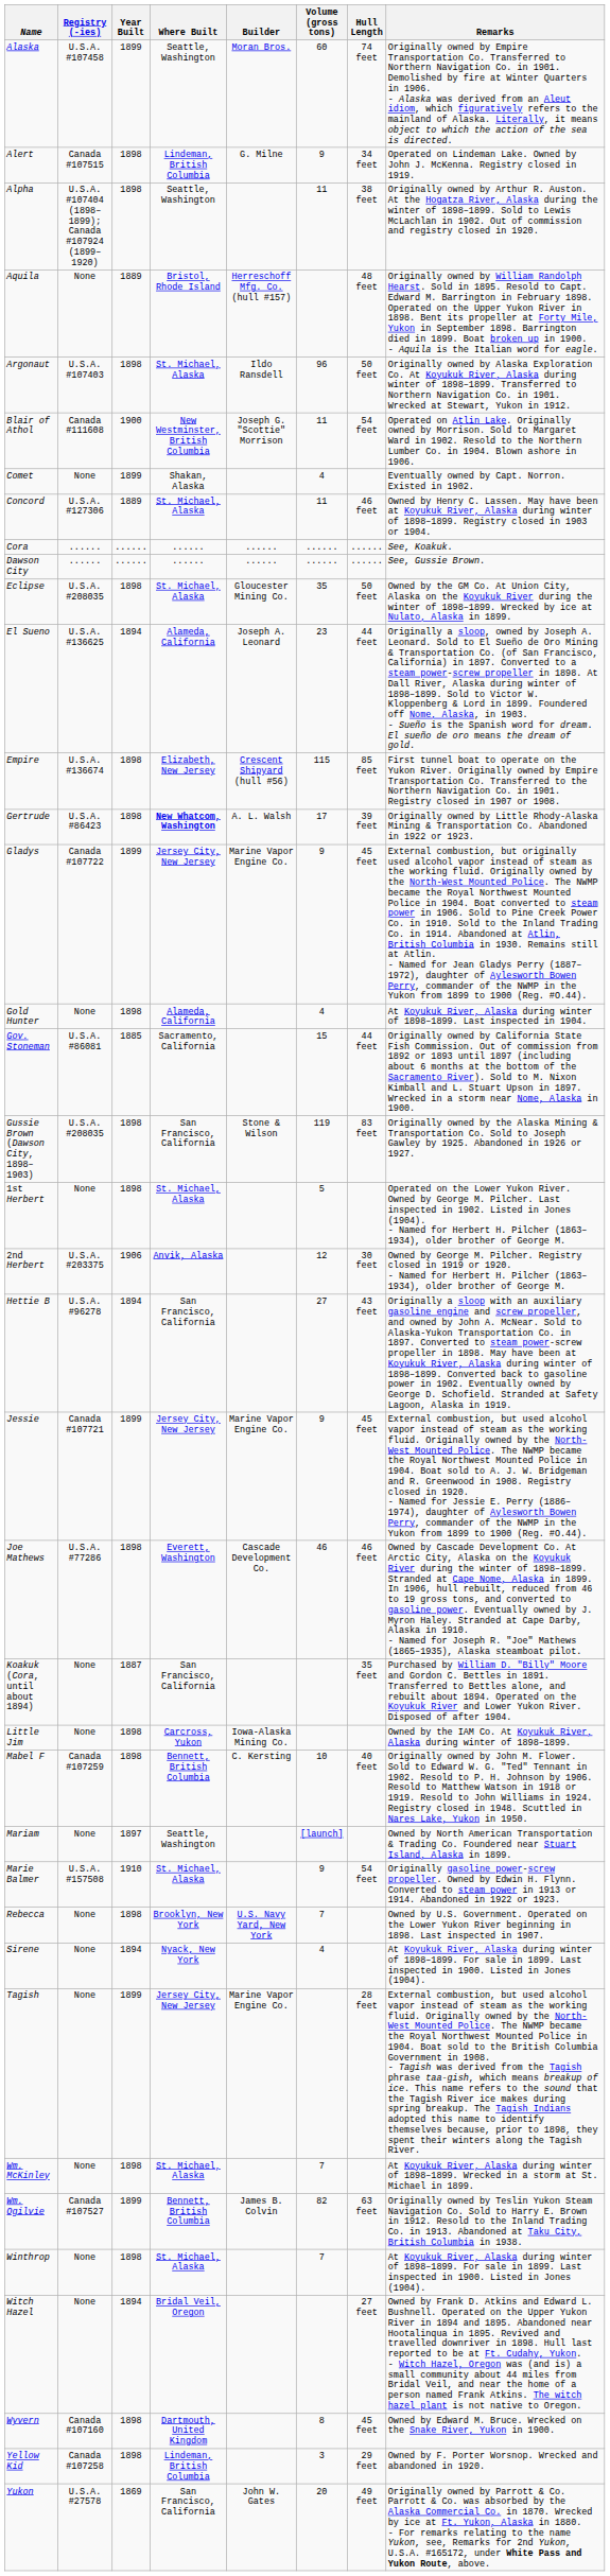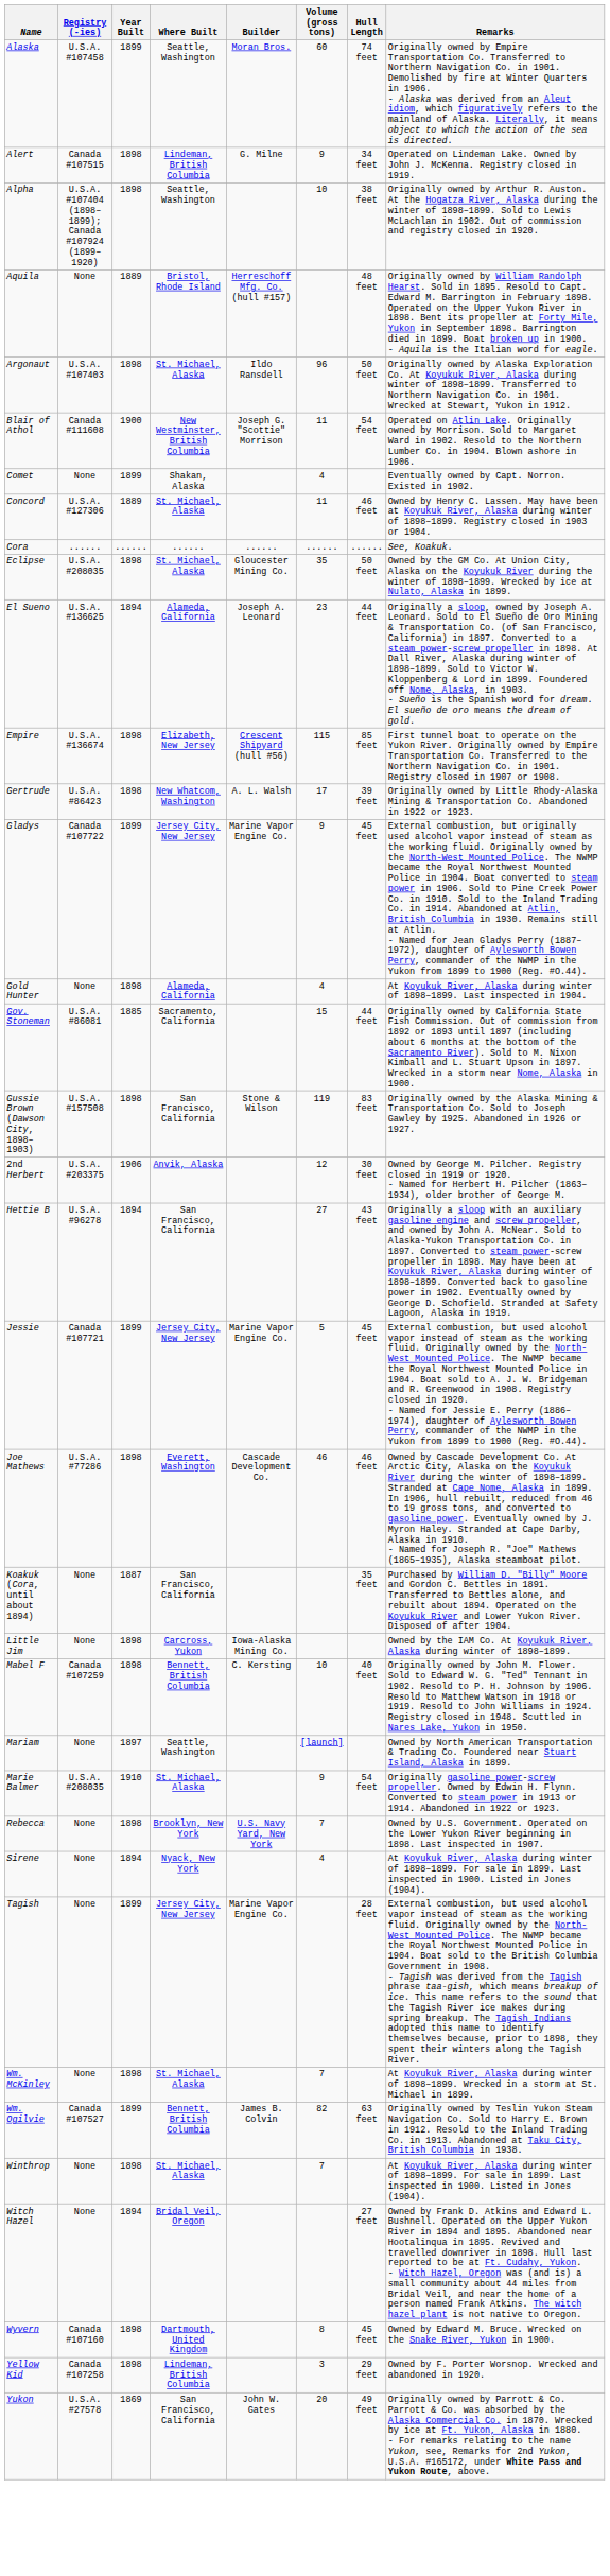 <table class="wikitable">
 <tr style="vertical-align:bottom">
 <th><em>Name</em></th>
 <th><a href='#'>Registry (-ies)</a></th>
 <th>Year Built</th>
 <th>Where Built</th>
 <th>Builder</th>
 <th>Volume (gross tons)</th>
 <th>Hull Length</th>
 <th>Remarks<br></th>
 </tr>
 <tr style="vertical-align:top; text-align:center">
 <td style="text-align:left"><em><a href='#'>Alaska</a></em></td>
 <td>U.S.A. #107458</td>
 <td>1899</td>
 <td>Seattle, Washington</td>
 <td><a href='#'>Moran Bros.</a></td>
 <td>60</td>
 <td>74 feet</td>
 <td style="text-align:left">Originally owned by Empire Transportation Co. Transferred to Northern Navigation Co. in 1901. Demolished by fire at Winter Quarters in 1906.<br>- <em>Alaska</em> was derived from an <a href='#'>Aleut</a> <a href='#'>idiom</a>, which <a href='#'>figuratively</a> refers to the mainland of Alaska.  <a href='#'>Literally</a>, it means <em>object to which the action of the sea is directed</em>.<br></td>
 </tr>
 <tr style="vertical-align:top; text-align:center">
 <td style="text-align:left"><em>Alert</em></td>
 <td>Canada #107515</td>
 <td>1898</td>
 <td><a href='#'>Lindeman, British Columbia</a></td>
 <td>G. Milne</td>
 <td>9</td>
 <td>34 feet</td>
 <td style="text-align:left">Operated on Lindeman Lake.  Owned by John J. McKenna.  Registry closed in 1919.<br></td>
 </tr>
 <tr style="vertical-align:top; text-align:center">
 <td style="text-align:left"><em>Alpha</em></td>
 <td>U.S.A. #107404 (1898–1899);<br>Canada #107924 (1899–1920)</td>
 <td>1898</td>
 <td>Seattle, Washington</td>
 <td></td>
-<td>11</td>
+<td>10</td>
 <td>38 feet</td>
 <td style="text-align:left">Originally owned by Arthur R. Auston. At the <a href='#'>Hogatza River, Alaska</a> during the winter of 1898–1899.  Sold to Lewis McLachlan in 1902.  Out of commission and registry closed in 1920.<br></td>
 </tr>
 <tr style="vertical-align:top; text-align:center">
 <td style="text-align:left"><em>Aquila</em></td>
 <td>None</td>
 <td>1889</td>
 <td><a href='#'>Bristol, Rhode Island</a></td>
 <td><a href='#'>Herreschoff Mfg. Co.</a><br>(hull #157)</td>
 <td></td>
 <td>48 feet</td>
 <td style="text-align:left">Originally owned by <a href='#'>William Randolph Hearst</a>.  Sold in 1895.  Resold to Capt. Edward M. Barrington in February 1898.  Operated on the Upper Yukon River in 1898.  Bent its propeller at <a href='#'>Forty Mile, Yukon</a> in September 1898.  Barrington died in 1899.  Boat <a href='#'>broken up</a> in 1900.<br>- <em>Aquila</em> is the Italian word for <em>eagle</em>.<br></td>
 </tr>
 <tr style="vertical-align:top; text-align:center">
 <td style="text-align:left"><em>Argonaut</em></td>
 <td>U.S.A. #107403</td>
 <td>1898</td>
 <td><a href='#'>St. Michael, Alaska</a></td>
 <td>Ildo Ransdell</td>
 <td>96</td>
 <td>50 feet</td>
 <td style="text-align:left">Originally owned by Alaska Exploration Co. At <a href='#'>Koyukuk River, Alaska</a> during winter of 1898–1899.  Transferred to Northern Navigation Co. in 1901. Wrecked at Stewart, Yukon in 1912.<br></td>
 </tr>
 <tr style="vertical-align:top; text-align:center">
 <td style="text-align:left"><em>Blair of Athol</em></td>
 <td>Canada #111608</td>
 <td>1900</td>
 <td><a href='#'>New Westminster, British Columbia</a></td>
 <td>Joseph G. "Scottie" Morrison</td>
 <td>11</td>
 <td>54 feet</td>
 <td style="text-align:left">Operated on <a href='#'>Atlin Lake</a>.  Originally owned by Morrison.  Sold to Margaret Ward in 1902. Resold to the Northern Lumber Co. in 1904. Blown ashore in 1906.<br></td>
 </tr>
 <tr style="vertical-align:top; text-align:center">
 <td style="text-align:left"><em>Comet</em></td>
 <td>None</td>
 <td>1899</td>
 <td>Shakan, Alaska</td>
 <td></td>
 <td>4</td>
 <td></td>
 <td style="text-align:left">Eventually owned by Capt. Norron.  Existed in 1902.<br></td>
 </tr>
 <tr style="vertical-align:top; text-align:center">
 <td style="text-align:left"><em>Concord</em></td>
 <td>U.S.A. #127306</td>
 <td>1889</td>
 <td><a href='#'>St. Michael, Alaska</a></td>
 <td></td>
 <td>11</td>
 <td>46 feet</td>
 <td style="text-align:left">Owned by Henry C. Lassen.  May have been at <a href='#'>Koyukuk River, Alaska</a> during winter of 1898–1899.  Registry closed in 1903 or 1904.<br></td>
 </tr>
 <tr style="vertical-align:top; text-align:center">
 <td style="text-align:left"><em>Cora</em></td>
 <td>......</td>
 <td>......</td>
 <td>......</td>
 <td>......</td>
 <td>......</td>
 <td>......</td>
 <td style="text-align:left"><em>See</em>, <em>Koakuk</em>.<br></td>
 </tr>
 <tr style="vertical-align:top; text-align:center">
-<td style="text-align:left"><em>Dawson City</em></td>
-<td>......</td>
-<td>......</td>
-<td>......</td>
-<td>......</td>
-<td>......</td>
-<td>......</td>
-<td style="text-align:left"><em>See</em>, <em>Gussie Brown</em>.<br></td>
-</tr>
-<tr style="vertical-align:top; text-align:center">
 <td style="text-align:left"><em>Eclipse</em></td>
 <td>U.S.A. #208035</td>
 <td>1898</td>
 <td><a href='#'>St. Michael, Alaska</a></td>
 <td>Gloucester Mining Co.</td>
 <td>35</td>
 <td>50 feet</td>
 <td style="text-align:left">Owned by the GM Co.  At Union City, Alaska on the <a href='#'>Koyukuk River</a> during the winter of 1898–1899.  Wrecked by ice at <a href='#'>Nulato, Alaska</a> in 1899.<br></td>
 </tr>
 <tr style="vertical-align:top; text-align:center">
 <td style="text-align:left"><em>El Sueno</em></td>
 <td>U.S.A. #136625</td>
 <td>1894</td>
 <td><a href='#'>Alameda, California</a></td>
 <td>Joseph A. Leonard</td>
 <td>23</td>
 <td>44 feet</td>
 <td style="text-align:left">Originally a <a href='#'>sloop</a>, owned by Joseph A. Leonard.  Sold to El Sueño de Oro Mining & Transportation Co. (of San Francisco, California) in 1897.  Converted to a <a href='#'>steam power</a>-<a href='#'>screw propeller</a> in 1898.  At Dall River, Alaska during winter of 1898–1899.  Sold to Victor W. Kloppenberg & Lord in 1899.  Foundered off <a href='#'>Nome, Alaska</a>, in 1903.<br>- <em>Sueño</em> is the Spanish word for <em>dream</em>.  <em>El sueño de oro</em> means <em>the dream of gold</em>.<br></td>
 </tr>
 <tr style="vertical-align:top; text-align:center">
 <td style="text-align:left"><em>Empire</em></td>
 <td>U.S.A. #136674</td>
 <td>1898</td>
 <td><a href='#'>Elizabeth, New Jersey</a></td>
 <td><a href='#'>Crescent Shipyard</a><br>(hull #56)</td>
 <td>115</td>
 <td>85 feet</td>
 <td style="text-align:left">First tunnel boat to operate on the Yukon River.  Originally owned by Empire Transportation Co.  Transferred to the Northern Navigation Co. in 1901.  Registry closed in 1907 or 1908.<br></td>
 </tr>
 <tr style="vertical-align:top; text-align:center">
 <td style="text-align:left"><em>Gertrude</em></td>
 <td>U.S.A. #86423</td>
 <td>1898</td>
-<td><strong><a href='#'>New Whatcom, Washington</a></strong></td>
+<td><a href='#'>New Whatcom, Washington</a></td>
 <td>A. L. Walsh</td>
 <td>17</td>
 <td>39 feet</td>
 <td style="text-align:left">Originally owned by Little Rhody-Alaska Mining & Transportation Co.  Abandoned in 1922 or 1923.<br></td>
 </tr>
 <tr style="vertical-align:top; text-align:center">
 <td style="text-align:left"><em>Gladys</em></td>
 <td>Canada #107722</td>
 <td>1899</td>
 <td><a href='#'>Jersey City, New Jersey</a></td>
 <td>Marine Vapor Engine Co.</td>
 <td>9</td>
 <td>45 feet</td>
 <td style="text-align:left">External combustion, but originally used alcohol vapor instead of steam as the working fluid.  Originally owned by the <a href='#'>North-West Mounted Police</a>.  The NWMP became the Royal Northwest Mounted Police in 1904.  Boat converted to <a href='#'>steam power</a> in 1906.  Sold to Pine Creek Power Co. in 1910.  Sold to the Inland Trading Co. in 1914.  Abandoned at <a href='#'>Atlin, British Columbia</a> in 1930.  Remains still at Atlin.<br>- Named for Jean Gladys Perry (1887–1972), daughter of <a href='#'>Aylesworth Bowen Perry</a>, commander of the NWMP in the Yukon from 1899 to 1900 (Reg. #O.44).<br></td>
 </tr>
 <tr style="vertical-align:top; text-align:center">
 <td style="text-align:left"><em>Gold Hunter</em></td>
 <td>None</td>
 <td>1898</td>
 <td><a href='#'>Alameda, California</a></td>
 <td></td>
 <td>4</td>
 <td></td>
 <td style="text-align:left">At <a href='#'>Koyukuk River, Alaska</a> during winter of 1898–1899.  Last inspected in 1904.<br></td>
 </tr>
 <tr style="vertical-align:top; text-align:center">
 <td style="text-align:left"><a href='#'><em>Gov. Stoneman</em></a></td>
 <td>U.S.A. #86081</td>
 <td>1885</td>
 <td>Sacramento, California</td>
 <td></td>
 <td>15</td>
 <td>44 feet</td>
 <td style="text-align:left">Originally owned by California State Fish Commission.  Out of commission from 1892 or 1893 until 1897 (including about 6 months at the bottom of the <a href='#'>Sacramento River</a>).  Sold to M. Nixon Kimball and L. Stuart Upson in 1897.  Wrecked in a storm near <a href='#'>Nome, Alaska</a> in 1900.<br></td>
 </tr>
 <tr style="vertical-align:top; text-align:center">
 <td style="text-align:left"><em>Gussie Brown</em><br>(<em>Dawson City</em>, 1898–1903)</td>
-<td>U.S.A. #208035</td>
+<td>U.S.A. #157508</td>
 <td>1898</td>
 <td>San Francisco, California</td>
 <td>Stone & Wilson</td>
 <td>119</td>
 <td>83 feet</td>
 <td style="text-align:left">Originally owned by the Alaska Mining & Transportation Co.  Sold to Joseph Gawley by 1925.  Abandoned in 1926 or 1927.<br></td>
-</tr>
-<tr style="vertical-align:top; text-align:center">
-<td style="text-align:left">1st <em>Herbert</em></td>
-<td>None</td>
-<td>1898</td>
-<td><a href='#'>St. Michael, Alaska</a></td>
-<td></td>
-<td>5</td>
-<td></td>
-<td style="text-align:left">Operated on the Lower Yukon River.  Owned by George M. Pilcher.  Last inspected in 1902.  Listed in Jones (1904).<br>- Named for Herbert H. Pilcher (1863–1934), older brother of George M.<br></td>
 </tr>
 <tr style="vertical-align:top; text-align:center">
 <td style="text-align:left">2nd <em>Herbert</em></td>
 <td>U.S.A. #203375</td>
 <td>1906</td>
 <td><a href='#'>Anvik, Alaska</a></td>
 <td></td>
 <td>12</td>
 <td>30 feet</td>
 <td style="text-align:left">Owned by George M. Pilcher.  Registry closed in 1919 or 1920.<br>- Named for Herbert H. Pilcher (1863–1934), older brother of George M.<br></td>
 </tr>
 <tr style="vertical-align:top; text-align:center">
 <td style="text-align:left"><em>Hettie B</em></td>
 <td>U.S.A. #96278</td>
 <td>1894</td>
 <td>San Francisco, California</td>
 <td></td>
 <td>27</td>
 <td>43 feet</td>
 <td style="text-align:left">Originally a <a href='#'>sloop</a> with an auxiliary <a href='#'>gasoline engine</a> and <a href='#'>screw propeller</a>, and owned by John A. McNear.  Sold to Alaska-Yukon Transportation Co. in 1897.  Converted to <a href='#'>steam power</a>-screw propeller in 1898.  May have been at <a href='#'>Koyukuk River, Alaska</a> during winter of 1898–1899.  Converted back to gasoline power in 1902.  Eventually owned by George D. Schofield.  Stranded at Safety Lagoon, Alaska in 1919.<br></td>
 </tr>
 <tr style="vertical-align:top; text-align:center">
 <td style="text-align:left"><em>Jessie</em></td>
 <td>Canada #107721</td>
 <td>1899</td>
 <td><a href='#'>Jersey City, New Jersey</a></td>
 <td>Marine Vapor Engine Co.</td>
-<td>9</td>
+<td>5</td>
 <td>45 feet</td>
 <td style="text-align:left">External combustion, but used alcohol vapor instead of steam as the working fluid.  Originally owned by the <a href='#'>North-West Mounted Police</a>.  The NWMP became the Royal Northwest Mounted Police in 1904.  Boat sold to A. J. W. Bridgeman and R. Greenwood in 1908.  Registry closed in 1920.<br>- Named for Jessie E. Perry (1886–1974), daughter of <a href='#'>Aylesworth Bowen Perry</a>, commander of the NWMP in the Yukon from 1899 to 1900 (Reg. #O.44).<br></td>
 </tr>
 <tr style="vertical-align:top; text-align:center">
 <td style="text-align:left"><em>Joe Mathews</em></td>
 <td>U.S.A. #77286</td>
 <td>1898</td>
 <td><a href='#'>Everett, Washington</a></td>
 <td>Cascade Development Co.</td>
 <td>46</td>
 <td>46 feet</td>
 <td style="text-align:left">Owned by Cascade Development Co.  At Arctic City, Alaska on the <a href='#'>Koyukuk River</a> during the winter of 1898–1899.  Stranded at <a href='#'>Cape Nome, Alaska</a> in 1899.  In 1906, hull rebuilt, reduced from 46 to 19 gross tons, and converted to <a href='#'>gasoline power</a>.  Eventually owned by J. Myron Haley.  Stranded at Cape Darby, Alaska in 1910.<br>- Named for Joseph R. "Joe" Mathews (1865–1935), Alaska steamboat pilot.<br></td>
 </tr>
 <tr style="vertical-align:top; text-align:center">
 <td style="text-align:left"><em>Koakuk</em><br>(<em>Cora</em>, until about 1894)</td>
 <td>None</td>
 <td>1887</td>
 <td>San Francisco, California</td>
 <td></td>
 <td></td>
 <td>35 feet</td>
 <td style="text-align:left">Purchased by <a href='#'>William D. "Billy" Moore</a> and Gordon C. Bettles in 1891.  Transferred to Bettles alone, and rebuilt about 1894.  Operated on the <a href='#'>Koyukuk River</a> and Lower Yukon River.  Disposed of after 1904.<br></td>
 </tr>
 <tr style="vertical-align:top; text-align:center">
 <td style="text-align:left"><em>Little Jim</em></td>
 <td>None</td>
 <td>1898</td>
 <td><a href='#'>Carcross, Yukon</a></td>
 <td>Iowa-Alaska Mining Co.</td>
 <td></td>
 <td></td>
 <td style="text-align:left">Owned by the IAM Co.  At <a href='#'>Koyukuk River, Alaska</a> during winter of 1898–1899.<br></td>
 </tr>
 <tr style="vertical-align:top; text-align:center">
 <td style="text-align:left"><em>Mabel F</em></td>
 <td>Canada #107259</td>
 <td>1898</td>
 <td><a href='#'>Bennett, British Columbia</a></td>
 <td>C. Kersting</td>
 <td>10</td>
 <td>40 feet</td>
 <td style="text-align:left">Originally owned by John M. Flower. Sold to Edward W. G. "Ted" Tennant in 1902. Resold to P. H. Johnson by 1906.  Resold to Matthew Watson in 1918 or 1919. Resold to John Williams in 1924. Registry closed in 1948.  Scuttled in <a href='#'>Nares Lake, Yukon</a> in 1950.<br></td>
 </tr>
 <tr style="vertical-align:top; text-align:center">
 <td style="text-align:left"><em>Mariam</em></td>
 <td>None</td>
 <td>1897</td>
 <td>Seattle, Washington</td>
 <td></td>
 <td><a href='#'>[launch]</a></td>
 <td></td>
 <td style="text-align:left">Owned by North American Transportation & Trading Co.  Foundered near <a href='#'>Stuart Island, Alaska</a> in 1899.<br></td>
 </tr>
 <tr style="vertical-align:top; text-align:center">
 <td style="text-align:left"><em>Marie Balmer</em></td>
-<td>U.S.A. #157508</td>
+<td>U.S.A. #208035</td>
 <td>1910</td>
 <td><a href='#'>St. Michael, Alaska</a></td>
 <td></td>
 <td>9</td>
 <td>54 feet</td>
 <td style="text-align:left">Originally <a href='#'>gasoline power</a>-<a href='#'>screw propeller</a>.  Owned by Edwin H. Flynn.  Converted to <a href='#'>steam power</a> in 1913 or 1914.  Abandoned in 1922 or 1923.<br></td>
 </tr>
 <tr style="vertical-align:top; text-align:center">
 <td style="text-align:left"><em>Rebecca</em></td>
 <td>None</td>
 <td>1898</td>
 <td><a href='#'>Brooklyn, New York</a></td>
 <td><a href='#'>U.S. Navy Yard, New York</a></td>
 <td>7</td>
 <td></td>
 <td style="text-align:left">Owned by U.S. Government.  Operated on the Lower Yukon River beginning in 1898.  Last inspected in 1907.<br></td>
 </tr>
 <tr style="vertical-align:top; text-align:center">
 <td style="text-align:left"><em>Sirene</em></td>
 <td>None</td>
 <td>1894</td>
 <td><a href='#'>Nyack, New York</a></td>
 <td></td>
 <td>4</td>
 <td></td>
 <td style="text-align:left">At <a href='#'>Koyukuk River, Alaska</a> during winter of 1898–1899.  For sale in 1899.  Last inspected in 1900.  Listed in Jones (1904).<br></td>
 </tr>
 <tr style="vertical-align:top; text-align:center">
 <td style="text-align:left"><em>Tagish</em></td>
 <td>None</td>
 <td>1899</td>
 <td><a href='#'>Jersey City, New Jersey</a></td>
 <td>Marine Vapor Engine Co.</td>
 <td></td>
 <td>28 feet</td>
 <td style="text-align:left">External combustion, but used alcohol vapor instead of steam as the working fluid.  Originally owned by the <a href='#'>North-West Mounted Police</a>.  The NWMP became the Royal Northwest Mounted Police in 1904.  Boat sold to the British Columbia Government in 1908.<br>- <em>Tagish</em> was derived from the <a href='#'>Tagish</a> phrase <em>taa-gish</em>, which means <em>breakup of ice</em>.  This name refers to the <em>sound</em> that the Tagish River ice makes during spring breakup.  The <a href='#'>Tagish Indians</a> adopted this name to identify themselves because, prior to 1898, they spent their winters along the Tagish River.<br></td>
 </tr>
 <tr style="vertical-align:top; text-align:center">
 <td style="text-align:left"><a href='#'><em>Wm. McKinley</em></a></td>
 <td>None</td>
 <td>1898</td>
 <td><a href='#'>St. Michael, Alaska</a></td>
 <td></td>
 <td>7</td>
 <td></td>
 <td style="text-align:left">At <a href='#'>Koyukuk River, Alaska</a> during winter of 1898–1899.  Wrecked in a storm at St. Michael in 1899.<br></td>
 </tr>
 <tr style="vertical-align:top; text-align:center">
 <td style="text-align:left"><a href='#'><em>Wm. Ogilvie</em></a></td>
 <td>Canada #107527</td>
 <td>1899</td>
 <td><a href='#'>Bennett, British Columbia</a></td>
 <td>James B. Colvin</td>
 <td>82</td>
 <td>63 feet</td>
 <td style="text-align:left">Originally owned by Teslin Yukon Steam Navigation Co. Sold to Harry E. Brown in 1912. Resold to the Inland Trading Co. in 1913. Abandoned at <a href='#'>Taku City, British Columbia</a> in 1938.<br></td>
 </tr>
 <tr style="vertical-align:top; text-align:center">
 <td style="text-align:left"><em>Winthrop</em></td>
 <td>None</td>
 <td>1898</td>
 <td><a href='#'>St. Michael, Alaska</a></td>
 <td></td>
 <td>7</td>
 <td></td>
 <td style="text-align:left">At <a href='#'>Koyukuk River, Alaska</a> during winter of 1898–1899.  For sale in 1899.  Last inspected in 1900.  Listed in Jones (1904).<br></td>
 </tr>
 <tr style="vertical-align:top; text-align:center">
 <td style="text-align:left"><em>Witch Hazel</em></td>
 <td>None</td>
 <td>1894</td>
 <td><a href='#'>Bridal Veil, Oregon</a></td>
 <td></td>
 <td></td>
 <td>27 feet</td>
 <td style="text-align:left">Owned by Frank D. Atkins and Edward L. Bushnell.  Operated on the Upper Yukon River in 1894 and 1895.  Abandoned near Hootalinqua in 1895.  Revived and travelled downriver in 1898.  Hull last reported to be at <a href='#'>Ft. Cudahy, Yukon</a>.<br>- <a href='#'>Witch Hazel, Oregon</a> was (and is) a small community about 44 miles from Bridal Veil, and near the home of a person named Frank Atkins.  <a href='#'>The witch hazel plant</a> is not native to Oregon.<br></td>
 </tr>
 <tr style="vertical-align:top; text-align:center">
 <td style="text-align:left"><em><a href='#'>Wyvern</a></em></td>
 <td>Canada #107160</td>
 <td>1898</td>
 <td><a href='#'>Dartmouth, United Kingdom</a></td>
 <td></td>
 <td>8</td>
 <td>45 feet</td>
 <td style="text-align:left">Owned by Edward M. Bruce. Wrecked on the <a href='#'>Snake River, Yukon</a> in 1900.<br></td>
 </tr>
 <tr style="vertical-align:top; text-align:center">
 <td style="text-align:left"><a href='#'><em>Yellow Kid</em></a></td>
 <td>Canada #107258</td>
 <td>1898</td>
 <td><a href='#'>Lindeman, British Columbia</a></td>
 <td></td>
 <td>3</td>
 <td>29 feet</td>
 <td style="text-align:left">Owned by F. Porter Worsnop.  Wrecked and abandoned in 1920.<br></td>
 </tr>
 <tr style="vertical-align:top; text-align:center">
 <td style="text-align:left"><a href='#'><em>Yukon</em></a></td>
 <td>U.S.A. #27578</td>
 <td>1869</td>
 <td>San Francisco, California</td>
 <td>John W. Gates</td>
 <td>20</td>
 <td>49 feet</td>
 <td style="text-align:left">Originally owned by Parrott & Co. Parrott & Co. was absorbed by the <a href='#'>Alaska Commercial Co.</a> in 1870. Wrecked by ice at <a href='#'>Ft. Yukon, Alaska</a> in 1880.<br>- For remarks relating to the name <em>Yukon</em>, see, Remarks for 2nd <em>Yukon</em>, U.S.A. #165172, under <strong>White Pass and Yukon Route</strong>, above.</td>
 </tr>
 </table>
